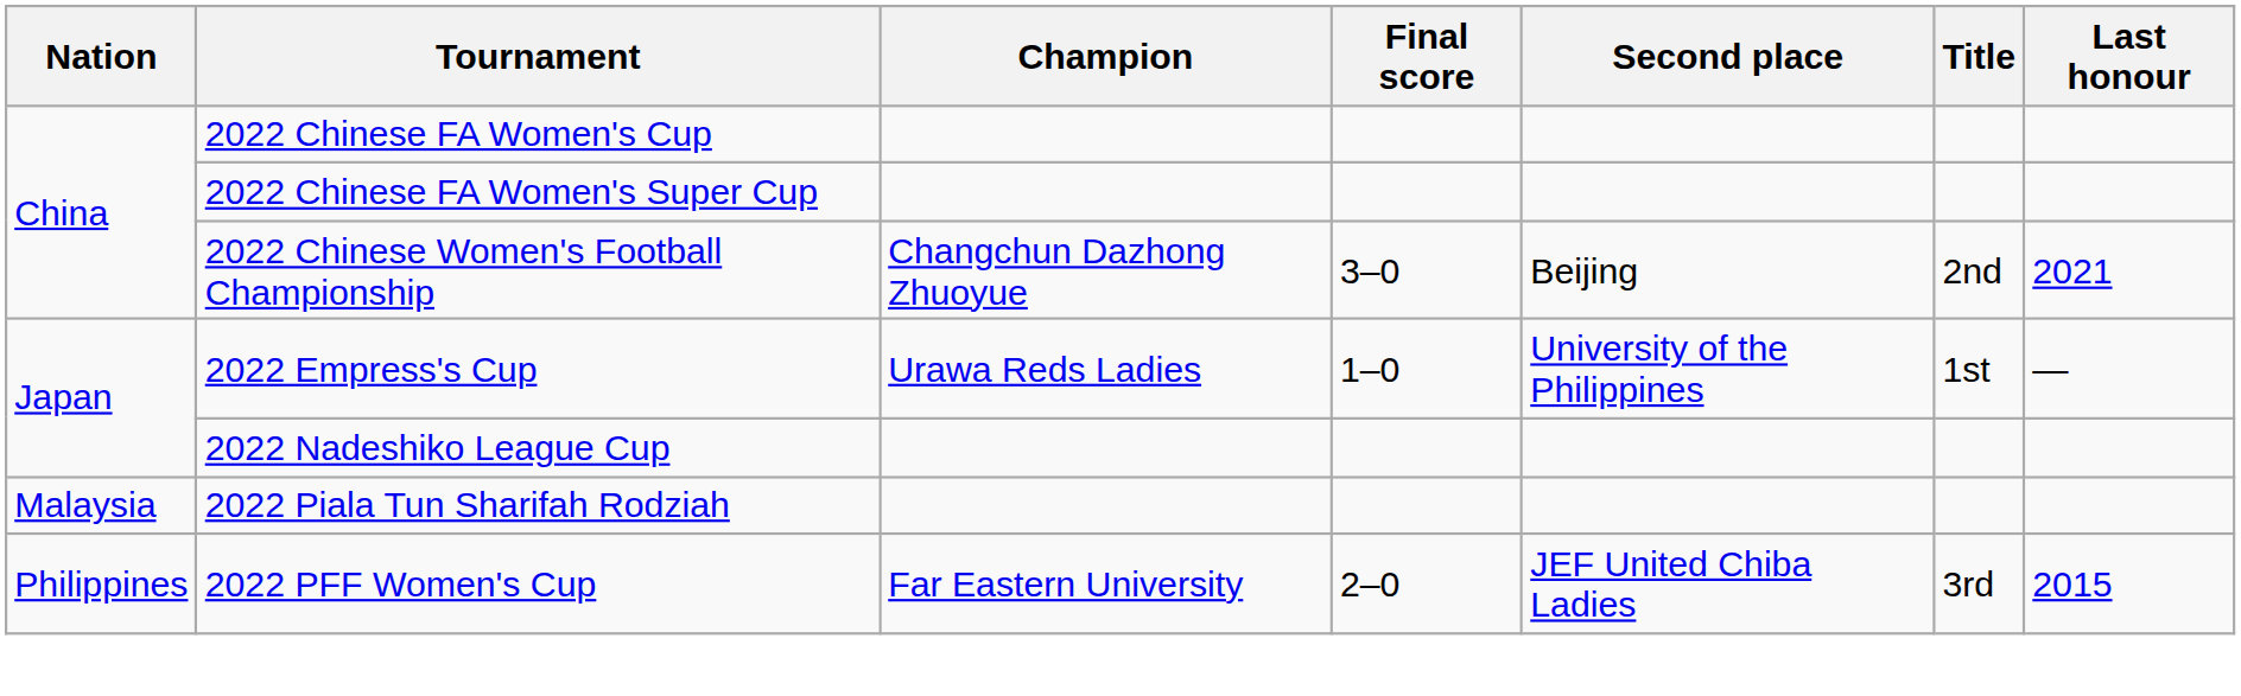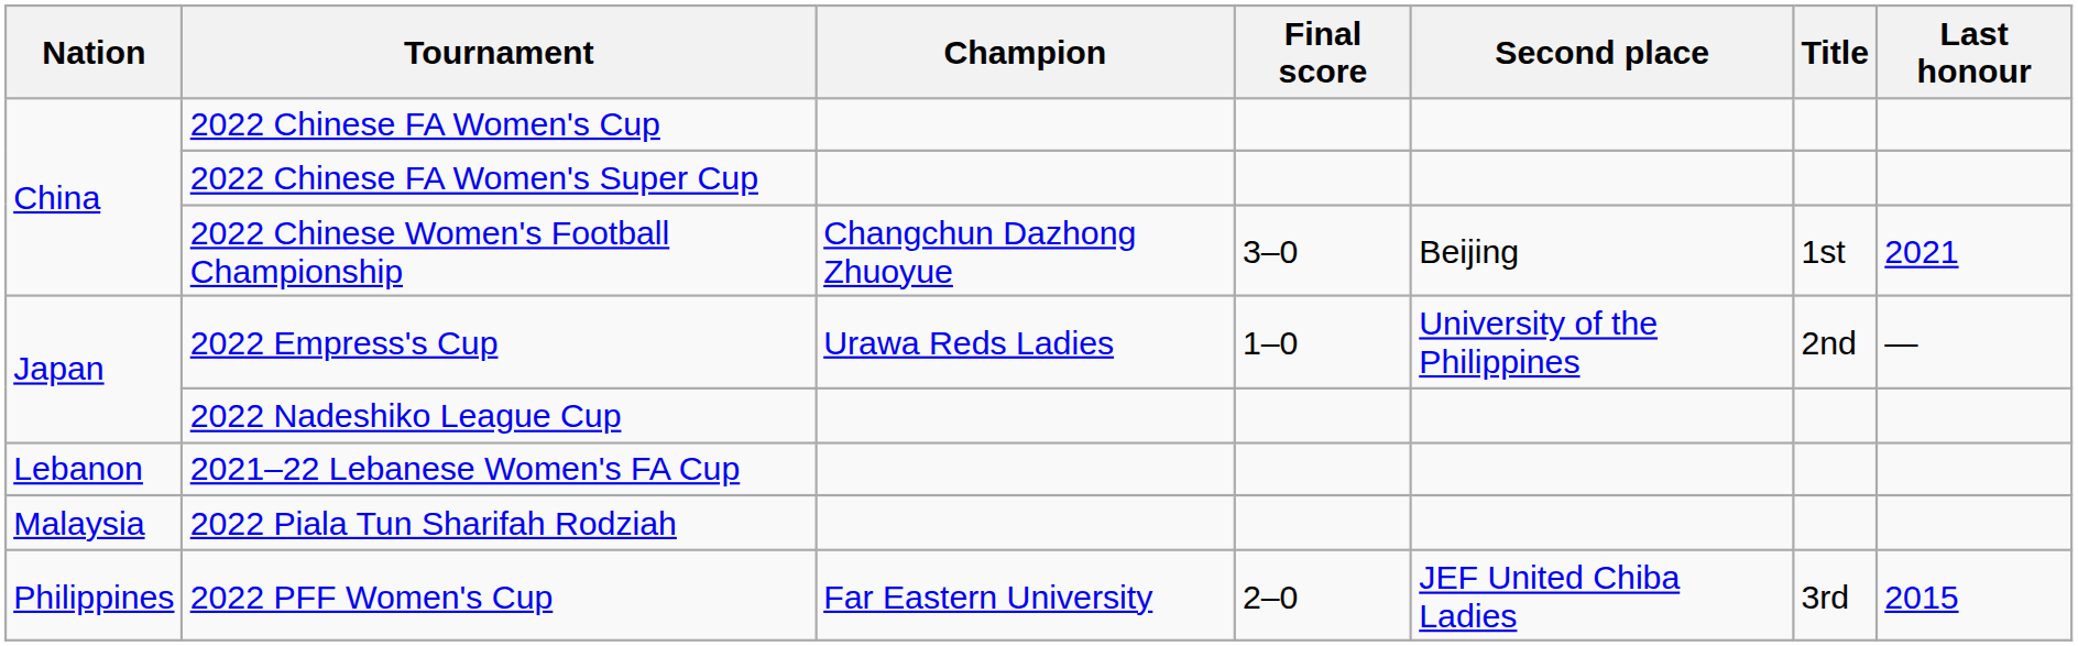 <table class=wikitable style="font-size:14px">
 <tr>
 <th>Nation</th>
 <th>Tournament</th>
 <th>Champion</th>
 <th>Final score</th>
 <th>Second place</th>
 <th data-sort-type="number">Title</th>
 <th>Last honour</th>
 </tr>
 <tr>
 <td rowspan="3"> <a href='#'>China</a></td>
 <td><a href='#'>2022 Chinese FA Women's Cup</a></td>
 <td></td>
 <td></td>
 <td></td>
 <td></td>
 <td></td>
 </tr>
 <tr>
 <td><a href='#'>2022 Chinese FA Women's Super Cup</a></td>
 <td></td>
 <td></td>
 <td></td>
 <td></td>
 <td></td>
 </tr>
 <tr>
 <td><a href='#'>2022 Chinese Women's Football Championship</a></td>
 <td><a href='#'>Changchun Dazhong Zhuoyue</a></td>
 <td>3–0</td>
 <td>Beijing</td>
-<td>2nd</td>
+<td>1st</td>
 <td><a href='#'>2021</a></td>
 </tr>
 <tr>
 <td rowspan="2"> <a href='#'>Japan</a></td>
 <td><a href='#'>2022 Empress's Cup</a></td>
 <td><a href='#'>Urawa Reds Ladies</a></td>
 <td>1–0</td>
 <td><a href='#'>University of the Philippines</a></td>
-<td>1st</td>
+<td>2nd</td>
 <td>—</td>
 </tr>
 <tr>
 <td><a href='#'>2022 Nadeshiko League Cup</a></td>
+<td></td>
+<td></td>
+<td></td>
+<td></td>
+<td></td>
+</tr>
+<tr>
+<td> <a href='#'>Lebanon</a></td>
+<td><a href='#'>2021–22 Lebanese Women's FA Cup</a></td>
 <td></td>
 <td></td>
 <td></td>
 <td></td>
 <td></td>
 </tr>
 <tr>
 <td> <a href='#'>Malaysia</a></td>
 <td><a href='#'>2022 Piala Tun Sharifah Rodziah</a></td>
 <td></td>
 <td></td>
 <td></td>
 <td></td>
 <td></td>
 </tr>
 <tr>
 <td> <a href='#'>Philippines</a></td>
 <td><a href='#'>2022 PFF Women's Cup</a></td>
 <td><a href='#'>Far Eastern University</a></td>
 <td>2–0</td>
 <td><a href='#'>JEF United Chiba Ladies</a></td>
 <td>3rd</td>
 <td><a href='#'>2015</a></td>
 </tr>
 </table>
